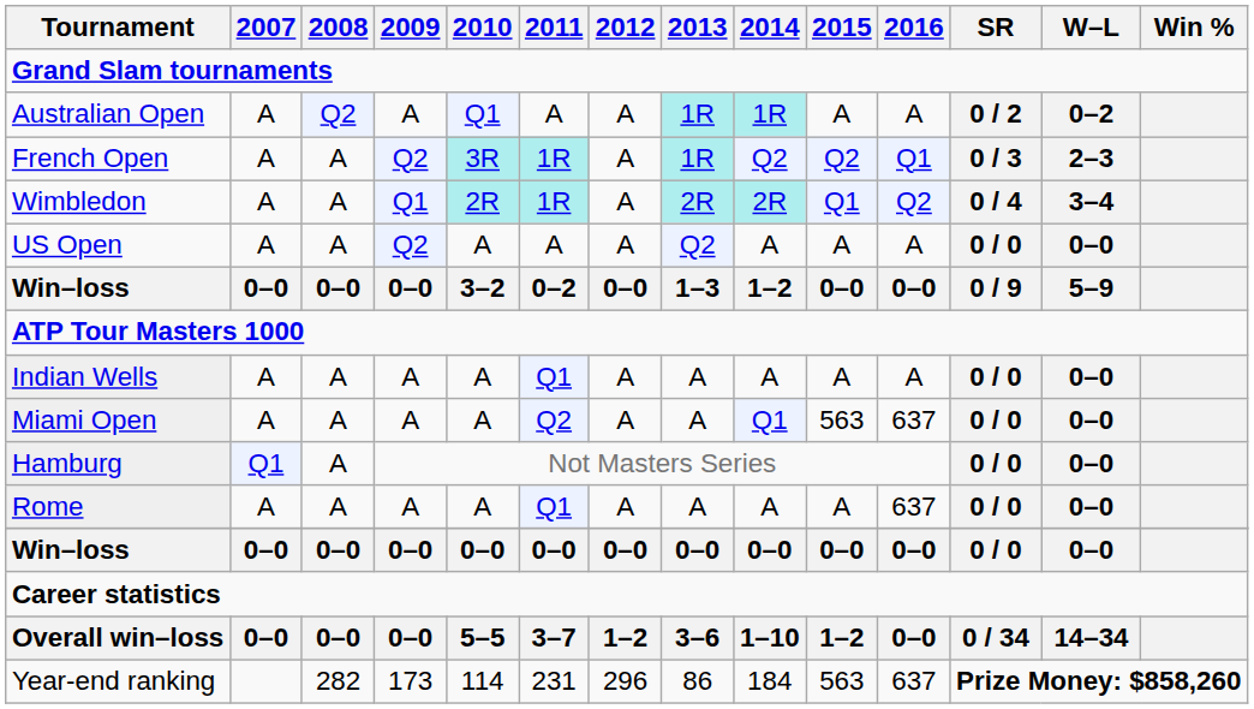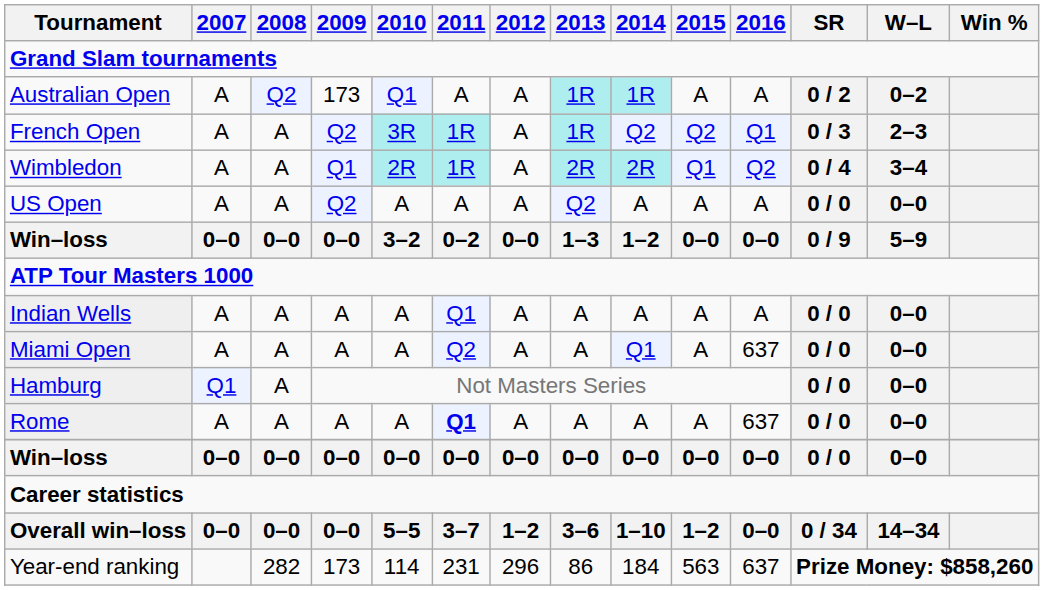 <table class=wikitable style=text-align:center;font-size:97%>
 <tr>
 <th>Tournament</th>
 <th><a href='#'>2007</a></th>
 <th><a href='#'>2008</a></th>
 <th><a href='#'>2009</a></th>
 <th><a href='#'>2010</a></th>
 <th><a href='#'>2011</a></th>
 <th><a href='#'>2012</a></th>
 <th><a href='#'>2013</a></th>
 <th><a href='#'>2014</a></th>
 <th><a href='#'>2015</a></th>
 <th><a href='#'>2016</a></th>
 <th>SR</th>
 <th>W–L</th>
 <th>Win %</th>
 </tr>
 <tr>
 <td colspan="14" align="left"><strong><a href='#'>Grand Slam tournaments</a></strong></td>
 </tr>
 <tr>
 <td align=left><a href='#'>Australian Open</a></td>
 <td>A</td>
 <td bgcolor=ecf2ff><a href='#'>Q2</a></td>
-<td>A</td>
+<td>173</td>
 <td bgcolor=ecf2ff><a href='#'>Q1</a></td>
 <td>A</td>
 <td>A</td>
 <td bgcolor=afeeee><a href='#'>1R</a></td>
 <td bgcolor=afeeee><a href='#'>1R</a></td>
 <td>A</td>
 <td>A</td>
 <th>0 / 2</th>
 <th>0–2</th>
 <th></th>
 </tr>
 <tr>
 <td align=left><a href='#'>French Open</a></td>
 <td>A</td>
 <td>A</td>
 <td bgcolor=ecf2ff><a href='#'>Q2</a></td>
 <td bgcolor=afeeee><a href='#'>3R</a></td>
 <td bgcolor=afeeee><a href='#'>1R</a></td>
 <td>A</td>
 <td bgcolor=afeeee><a href='#'>1R</a></td>
 <td bgcolor=ecf2ff><a href='#'>Q2</a></td>
 <td bgcolor=ecf2ff><a href='#'>Q2</a></td>
 <td bgcolor=ecf2ff><a href='#'>Q1</a></td>
 <th>0 / 3</th>
 <th>2–3</th>
 <th></th>
 </tr>
 <tr>
 <td align=left><a href='#'>Wimbledon</a></td>
 <td>A</td>
 <td>A</td>
 <td bgcolor=ecf2ff><a href='#'>Q1</a></td>
 <td bgcolor=afeeee><a href='#'>2R</a></td>
 <td bgcolor=afeeee><a href='#'>1R</a></td>
 <td>A</td>
 <td bgcolor=afeeee><a href='#'>2R</a></td>
 <td bgcolor=afeeee><a href='#'>2R</a></td>
 <td bgcolor=ecf2ff><a href='#'>Q1</a></td>
 <td bgcolor=ecf2ff><a href='#'>Q2</a></td>
 <th>0 / 4</th>
 <th>3–4</th>
 <th></th>
 </tr>
 <tr>
 <td align=left><a href='#'>US Open</a></td>
 <td>A</td>
 <td>A</td>
 <td bgcolor=ecf2ff><a href='#'>Q2</a></td>
 <td>A</td>
 <td>A</td>
 <td>A</td>
 <td bgcolor=ecf2ff><a href='#'>Q2</a></td>
 <td>A</td>
 <td>A</td>
 <td>A</td>
 <th>0 / 0</th>
 <th>0–0</th>
 <th></th>
 </tr>
 <tr>
 <th style=text-align:left>Win–loss</th>
 <th>0–0</th>
 <th>0–0</th>
 <th>0–0</th>
 <th>3–2</th>
 <th>0–2</th>
 <th>0–0</th>
 <th>1–3</th>
 <th>1–2</th>
 <th>0–0</th>
 <th>0–0</th>
 <th>0 / 9</th>
 <th>5–9</th>
 <th></th>
 </tr>
 <tr>
 <td colspan=25 style=text-align:left><strong><a href='#'>ATP Tour Masters 1000</a></strong></td>
 </tr>
 <tr>
 <td bgcolor=efefef align=left><a href='#'>Indian Wells</a></td>
 <td>A</td>
 <td>A</td>
 <td>A</td>
 <td>A</td>
 <td bgcolor=ecf2ff><a href='#'>Q1</a></td>
 <td>A</td>
 <td>A</td>
 <td>A</td>
 <td>A</td>
 <td>A</td>
 <th>0 / 0</th>
 <th>0–0</th>
 <th></th>
 </tr>
 <tr>
 <td bgcolor=efefef align=left><a href='#'>Miami Open</a></td>
 <td>A</td>
 <td>A</td>
 <td>A</td>
 <td>A</td>
 <td bgcolor=ecf2ff><a href='#'>Q2</a></td>
 <td>A</td>
 <td>A</td>
 <td bgcolor=ecf2ff><a href='#'>Q1</a></td>
-<td>563</td>
+<td>A</td>
 <td>637</td>
 <th>0 / 0</th>
 <th>0–0</th>
 <th></th>
 </tr>
 <tr>
 <td bgcolor=efefef align=left><a href='#'>Hamburg</a></td>
 <td bgcolor=ecf2ff><a href='#'>Q1</a></td>
 <td>A</td>
 <td align="center" colspan="8" style="color:#767676;">Not Masters Series</td>
 <th>0 / 0</th>
 <th>0–0</th>
 <th></th>
 </tr>
 <tr>
 <td bgcolor=efefef align=left><a href='#'>Rome</a></td>
 <td>A</td>
 <td>A</td>
 <td>A</td>
 <td>A</td>
-<td bgcolor=ecf2ff><a href='#'>Q1</a></td>
+<td bgcolor=ecf2ff><strong><a href='#'>Q1</a></strong></td>
 <td>A</td>
 <td>A</td>
 <td>A</td>
 <td>A</td>
 <td>637</td>
 <th>0 / 0</th>
 <th>0–0</th>
 <th></th>
 </tr>
 <tr>
 </tr>
 <tr>
 <th style=text-align:left>Win–loss</th>
 <th>0–0</th>
 <th>0–0</th>
 <th>0–0</th>
 <th>0–0</th>
 <th>0–0</th>
 <th>0–0</th>
 <th>0–0</th>
 <th>0–0</th>
 <th>0–0</th>
 <th>0–0</th>
 <th>0 / 0</th>
 <th>0–0</th>
 <th></th>
 </tr>
 <tr>
 <td colspan="14" align="left"><strong>Career statistics</strong></td>
 </tr>
 <tr>
 <th style=text-align:left>Overall win–loss</th>
 <th>0–0</th>
 <th>0–0</th>
 <th>0–0</th>
 <th>5–5</th>
 <th>3–7</th>
 <th>1–2</th>
 <th>3–6</th>
 <th>1–10</th>
 <th>1–2</th>
 <th>0–0</th>
 <th>0 / 34</th>
 <th>14–34</th>
 <th></th>
 </tr>
 <tr>
 <td align=left>Year-end ranking</td>
 <td></td>
 <td>282</td>
 <td>173</td>
 <td>114</td>
 <td>231</td>
 <td>296</td>
 <td>86</td>
 <td>184</td>
 <td>563</td>
 <td>637</td>
 <td colspan=3><strong>Prize Money: $858,260</strong></td>
 </tr>
 </table>
